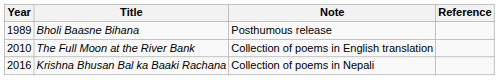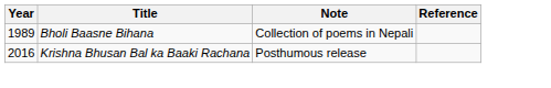 <table class="wikitable sortable">
 <tr>
 <th>Year</th>
 <th>Title</th>
 <th>Note</th>
 <th class="unsortable">Reference</th>
 </tr>
 <tr>
 <td>1989</td>
 <td><em>Bholi Baasne Bihana</em></td>
-<td>Posthumous release</td>
-<td></td>
-</tr>
-<tr>
-<td>2010</td>
-<td><em>The Full Moon at the River Bank</em></td>
-<td>Collection of poems in English translation</td>
+<td>Collection of poems in Nepali</td>
 <td></td>
 </tr>
 <tr>
 <td>2016</td>
 <td><em>Krishna Bhusan Bal ka Baaki Rachana</em></td>
-<td>Collection of poems in Nepali</td>
+<td>Posthumous release</td>
 <td></td>
 </tr>
 </table>
